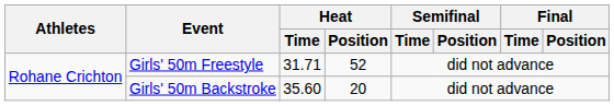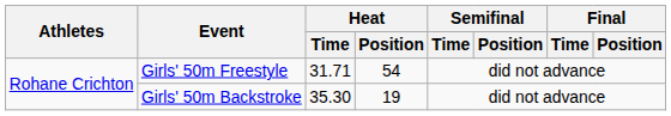 <table class="wikitable" border="1" style="font-size:90%">
 <tr>
 <th rowspan=2>Athletes</th>
 <th rowspan=2>Event</th>
 <th colspan=2>Heat</th>
 <th colspan=2>Semifinal</th>
 <th colspan=2>Final</th>
 </tr>
 <tr>
 <th>Time</th>
 <th>Position</th>
 <th>Time</th>
 <th>Position</th>
 <th>Time</th>
 <th>Position</th>
 </tr>
 <tr>
 <td rowspan="2"><a href='#'>Rohane Crichton</a></td>
 <td><a href='#'>Girls' 50m Freestyle</a></td>
 <td align=center>31.71</td>
-<td align=center>52</td>
+<td align=center>54</td>
 <td align=center colspan="4">did not advance</td>
 </tr>
 <tr>
 <td><a href='#'>Girls' 50m Backstroke</a></td>
-<td align=center>35.60</td>
-<td align=center>20</td>
+<td align=center>35.30</td>
+<td align=center>19</td>
 <td align=center colspan="4">did not advance</td>
 </tr>
 </table>
